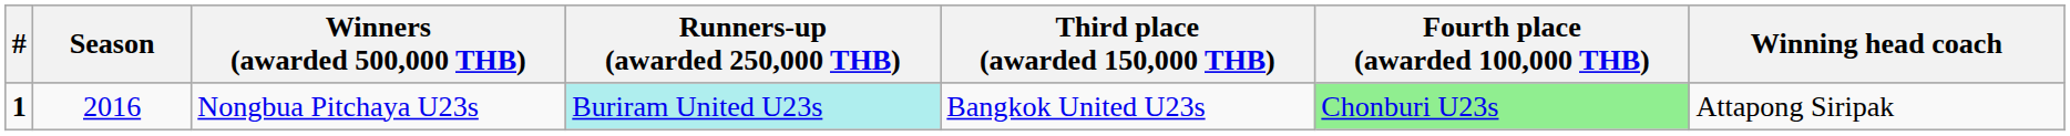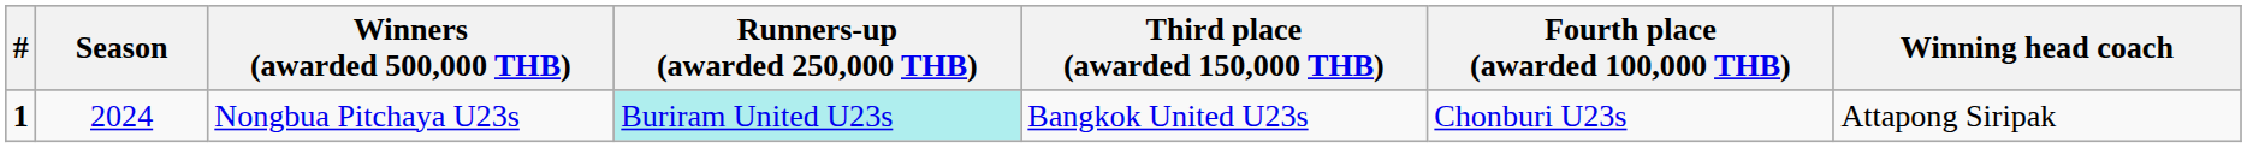 <table class="wikitable">
 <tr>
 <th>#</th>
 <th width="80">Season</th>
 <th width="200">Winners<br>(awarded 500,000 <a href='#'>THB</a>)</th>
 <th width="200">Runners-up<br>(awarded 250,000 <a href='#'>THB</a>)</th>
 <th width="200">Third place<br>(awarded 150,000 <a href='#'>THB</a>)</th>
 <th width="200">Fourth place<br>(awarded 100,000 <a href='#'>THB</a>)</th>
 <th width="200">Winning head coach</th>
 </tr>
 <tr>
 <td style="text-align: center;"><strong>1</strong></td>
-<td style="text-align: center;"><a href='#'>2016</a></td>
+<td style="text-align: center;"><a href='#'>2024</a></td>
 <td><a href='#'>Nongbua Pitchaya U23s</a></td>
 <td style="background: paleturquoise;"><a href='#'>Buriram United U23s</a></td>
 <td><a href='#'>Bangkok United U23s</a></td>
-<td style="background: lightgreen;"><a href='#'>Chonburi U23s</a></td>
+<td><a href='#'>Chonburi U23s</a></td>
 <td> Attapong Siripak</td>
 </tr>
 </table>
